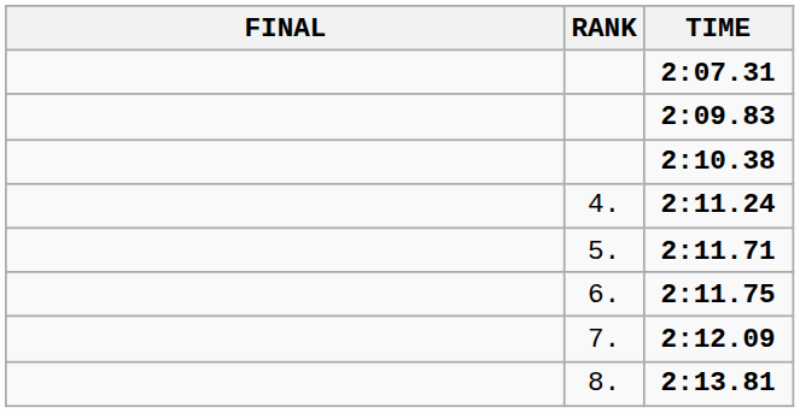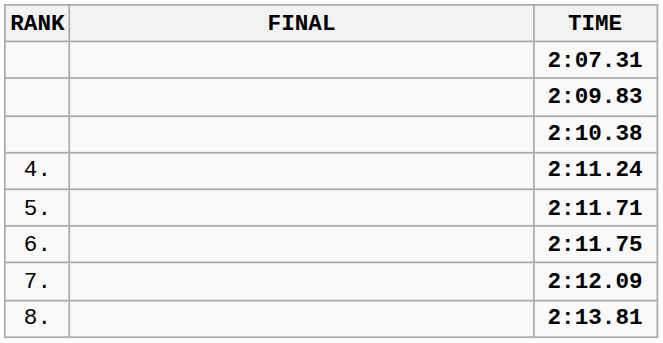 <table class="wikitable">
 <tr>
+<th>RANK</th>
 <th style="width: 20em">FINAL</th>
-<th>RANK</th>
 <th style="width: 5em">TIME</th>
 </tr>
 <tr>
+<td align="center"></td>
 <td></td>
-<td align="center"></td>
 <td align="center"><strong>2:07.31</strong></td>
 </tr>
 <tr>
+<td align="center"></td>
 <td></td>
-<td align="center"></td>
 <td align="center"><strong>2:09.83</strong></td>
 </tr>
 <tr>
+<td align="center"></td>
 <td></td>
-<td align="center"></td>
 <td align="center"><strong>2:10.38</strong></td>
 </tr>
 <tr>
+<td align="center">4.</td>
 <td></td>
-<td align="center">4.</td>
 <td align="center"><strong>2:11.24</strong></td>
 </tr>
 <tr>
+<td align="center">5.</td>
 <td></td>
-<td align="center">5.</td>
 <td align="center"><strong>2:11.71</strong></td>
 </tr>
 <tr>
+<td align="center">6.</td>
 <td></td>
-<td align="center">6.</td>
 <td align="center"><strong>2:11.75</strong></td>
 </tr>
 <tr>
+<td align="center">7.</td>
 <td></td>
-<td align="center">7.</td>
 <td align="center"><strong>2:12.09</strong></td>
 </tr>
 <tr>
+<td align="center">8.</td>
 <td></td>
-<td align="center">8.</td>
 <td align="center"><strong>2:13.81</strong></td>
 </tr>
 </table>
